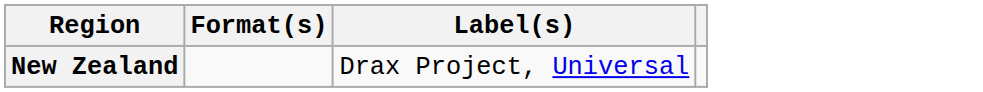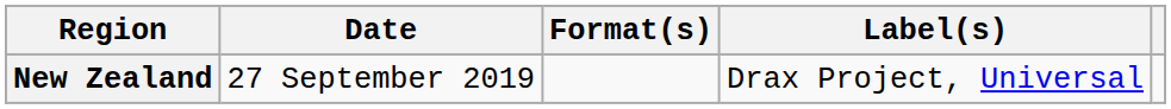 <table class="wikitable plainrowheaders">
 <tr>
 <th scope="col">Region</th>
+<th scope="col">Date</th>
 <th scope="col">Format(s)</th>
 <th scope="col">Label(s)</th>
 <th scope="col"></th>
 </tr>
 <tr>
 <th scope="row">New Zealand</th>
+<td>27 September 2019</td>
 <td></td>
 <td>Drax Project, <a href='#'>Universal</a></td>
 <td align="center"></td>
 </tr>
 </table>
